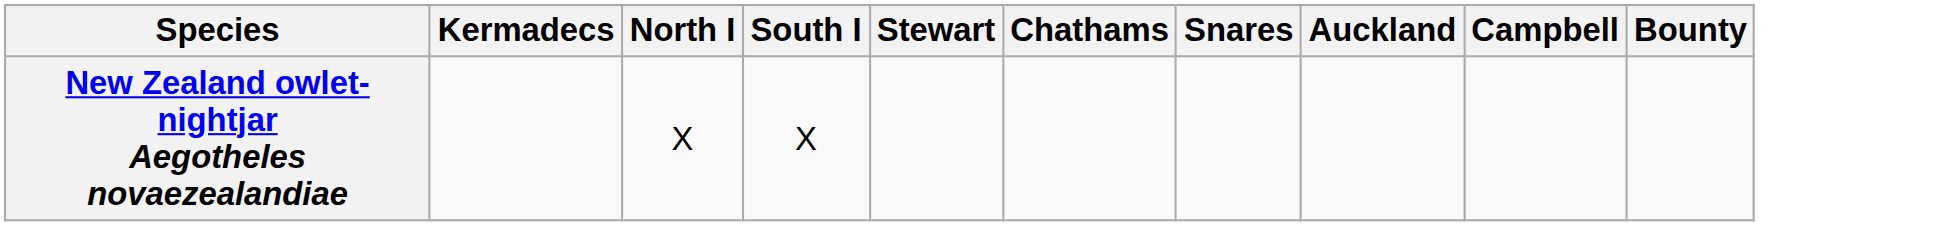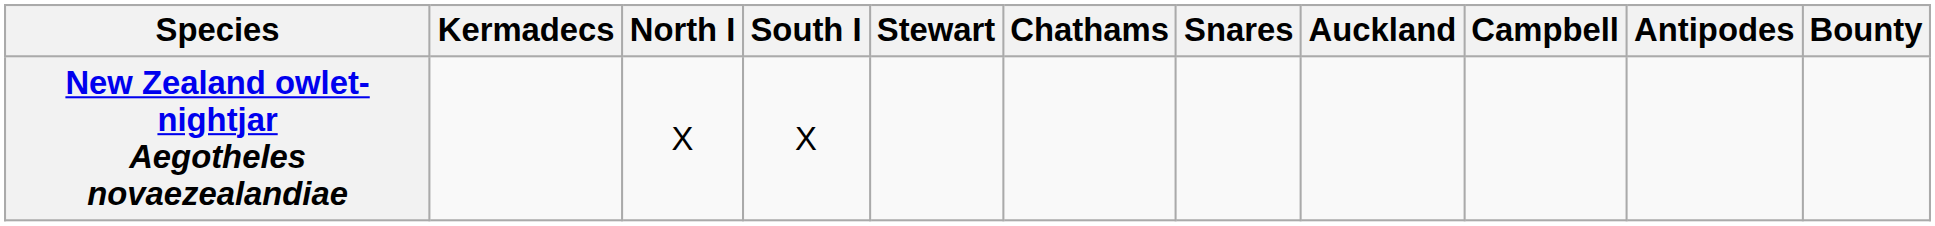 <table class="wikitable" style="text-align:center">
 <tr>
 <th width="200">Species</th>
 <th>Kermadecs</th>
 <th>North I</th>
 <th>South I</th>
 <th>Stewart</th>
 <th>Chathams</th>
 <th>Snares</th>
 <th>Auckland</th>
 <th>Campbell</th>
+<th>Antipodes</th>
 <th>Bounty</th>
 </tr>
 <tr>
 <th><a href='#'>New Zealand owlet-nightjar</a><br><em>Aegotheles novaezealandiae</em></th>
 <td></td>
 <td>X</td>
 <td>X</td>
 <td></td>
 <td></td>
 <td></td>
 <td></td>
 <td></td>
 <td></td>
+<td></td>
 </tr>
 </table>
